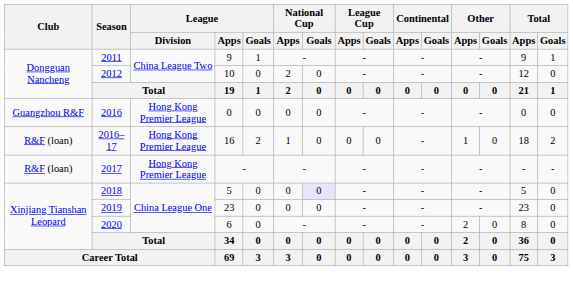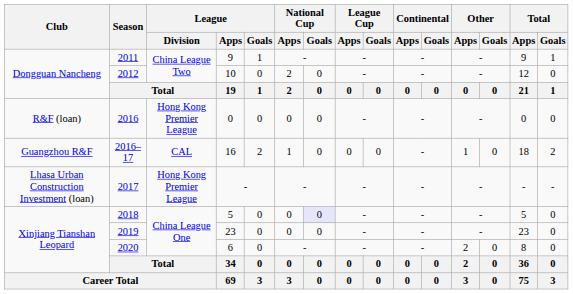 <table class="wikitable" style="text-align: center">
 <tr>
 <th rowspan="2">Club</th>
 <th rowspan="2">Season</th>
 <th colspan="3">League</th>
 <th colspan="2">National Cup</th>
 <th colspan="2">League Cup</th>
 <th colspan="2">Continental</th>
 <th colspan="2">Other</th>
 <th colspan="2">Total</th>
 </tr>
 <tr>
 <th>Division</th>
 <th>Apps</th>
 <th>Goals</th>
 <th>Apps</th>
 <th>Goals</th>
 <th>Apps</th>
 <th>Goals</th>
 <th>Apps</th>
 <th>Goals</th>
 <th>Apps</th>
 <th>Goals</th>
 <th>Apps</th>
 <th>Goals</th>
 </tr>
 <tr>
 <td rowspan=3><a href='#'>Dongguan Nancheng</a></td>
 <td><a href='#'>2011</a></td>
 <td rowspan="2"><a href='#'>China League Two</a></td>
 <td>9</td>
 <td>1</td>
 <td colspan="2">-</td>
 <td colspan="2">-</td>
 <td colspan="2">-</td>
 <td colspan="2">-</td>
 <td>9</td>
 <td>1</td>
 </tr>
 <tr>
 <td><a href='#'>2012</a></td>
 <td>10</td>
 <td>0</td>
 <td>2</td>
 <td>0</td>
 <td colspan="2">-</td>
 <td colspan="2">-</td>
 <td colspan="2">-</td>
 <td>12</td>
 <td>0</td>
 </tr>
 <tr>
 <th colspan=2>Total</th>
 <th>19</th>
 <th>1</th>
 <th>2</th>
 <th>0</th>
 <th>0</th>
 <th>0</th>
 <th>0</th>
 <th>0</th>
 <th>0</th>
 <th>0</th>
 <th>21</th>
 <th>1</th>
 </tr>
 <tr>
-<td><a href='#'>Guangzhou R&F</a></td>
+<td><a href='#'>R&F</a> (loan)</td>
 <td><a href='#'>2016</a></td>
 <td><a href='#'>Hong Kong Premier League</a></td>
 <td>0</td>
 <td>0</td>
 <td>0</td>
 <td>0</td>
 <td colspan="2">-</td>
 <td colspan="2">-</td>
 <td colspan="2">-</td>
 <td>0</td>
 <td>0</td>
 </tr>
 <tr>
-<td><a href='#'>R&F</a> (loan)</td>
+<td><a href='#'>Guangzhou R&F</a></td>
 <td><a href='#'>2016–17</a></td>
-<td><a href='#'>Hong Kong Premier League</a></td>
+<td><a href='#'>CAL</a></td>
 <td>16</td>
 <td>2</td>
 <td>1</td>
 <td>0</td>
 <td>0</td>
 <td>0</td>
 <td colspan="2">-</td>
 <td>1</td>
 <td>0</td>
 <td>18</td>
 <td>2</td>
 </tr>
 <tr>
-<td><a href='#'>R&F</a> (loan)</td>
+<td><a href='#'>Lhasa Urban Construction Investment</a> (loan)</td>
 <td><a href='#'>2017</a></td>
 <td><a href='#'>Hong Kong Premier League</a></td>
 <td colspan="2">-</td>
 <td colspan="2">-</td>
 <td colspan="2">-</td>
 <td colspan="2">-</td>
 <td colspan="2">-</td>
 <td>-</td>
 <td>-</td>
 </tr>
 <tr>
 <td rowspan=4><a href='#'>Xinjiang Tianshan Leopard</a></td>
 <td><a href='#'>2018</a></td>
 <td rowspan=3><a href='#'>China League One</a></td>
 <td>5</td>
 <td>0</td>
 <td>0</td>
 <td style="background: lavender;">0</td>
 <td colspan="2">-</td>
 <td colspan="2">-</td>
 <td colspan="2">-</td>
 <td>5</td>
 <td>0</td>
 </tr>
 <tr>
 <td><a href='#'>2019</a></td>
 <td>23</td>
 <td>0</td>
 <td>0</td>
 <td>0</td>
 <td colspan="2">-</td>
 <td colspan="2">-</td>
 <td colspan="2">-</td>
 <td>23</td>
 <td>0</td>
 </tr>
 <tr>
 <td><a href='#'>2020</a></td>
 <td>6</td>
 <td>0</td>
 <td colspan="2">-</td>
 <td colspan="2">-</td>
 <td colspan="2">-</td>
 <td>2</td>
 <td>0</td>
 <td>8</td>
 <td>0</td>
 </tr>
 <tr>
 <th colspan=2>Total</th>
 <th>34</th>
 <th>0</th>
 <th>0</th>
 <th>0</th>
 <th>0</th>
 <th>0</th>
 <th>0</th>
 <th>0</th>
 <th>2</th>
 <th>0</th>
 <th>36</th>
 <th>0</th>
 </tr>
 <tr>
 <th colspan=3>Career Total</th>
 <th>69</th>
 <th>3</th>
 <th>3</th>
 <th>0</th>
 <th>0</th>
 <th>0</th>
 <th>0</th>
 <th>0</th>
 <th>3</th>
 <th>0</th>
 <th>75</th>
 <th>3</th>
 </tr>
 </table>
